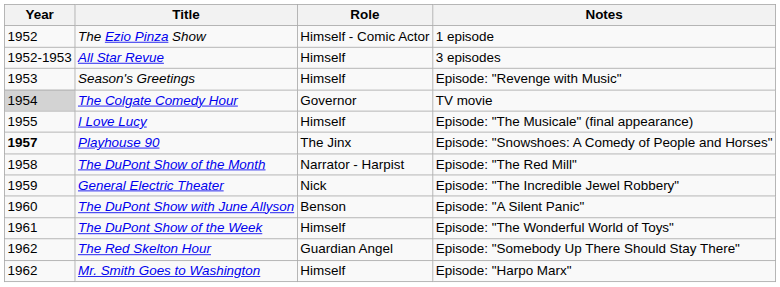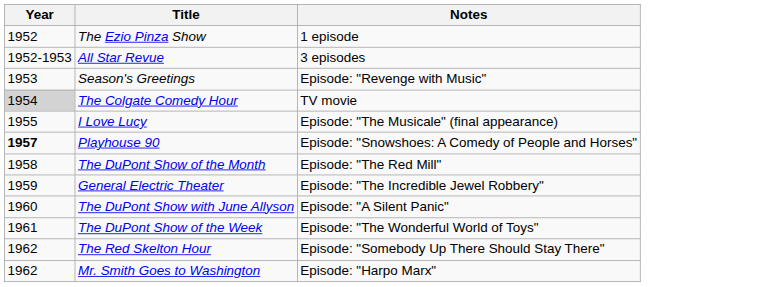 <table class="wikitable sortable">
 <tr>
 <th>Year</th>
 <th>Title</th>
-<th>Role</th>
 <th>Notes</th>
 </tr>
 <tr>
 <td>1952</td>
 <td><em>The <a href='#'>Ezio Pinza</a> Show</em></td>
-<td>Himself - Comic Actor</td>
 <td>1 episode</td>
 </tr>
 <tr>
 <td>1952-1953</td>
 <td><em><a href='#'>All Star Revue</a></em></td>
-<td>Himself</td>
 <td>3 episodes</td>
 </tr>
 <tr>
 <td>1953</td>
 <td><em>Season's Greetings</em></td>
-<td>Himself</td>
 <td>Episode: "Revenge with Music"</td>
 </tr>
 <tr>
 <td style="background: lightgrey;">1954</td>
 <td><em><a href='#'>The Colgate Comedy Hour</a></em></td>
-<td>Governor</td>
 <td>TV movie</td>
 </tr>
 <tr>
 <td>1955</td>
 <td><em><a href='#'>I Love Lucy</a></em></td>
-<td>Himself</td>
 <td>Episode: "The Musicale" (final appearance)</td>
 </tr>
 <tr>
 <td><strong>1957</strong></td>
 <td><em><a href='#'>Playhouse 90</a></em></td>
-<td>The Jinx</td>
 <td>Episode: "Snowshoes: A Comedy of People and Horses"</td>
 </tr>
 <tr>
 <td>1958</td>
 <td><em><a href='#'>The DuPont Show of the Month</a></em></td>
-<td>Narrator - Harpist</td>
 <td>Episode: "The Red Mill"</td>
 </tr>
 <tr>
 <td>1959</td>
 <td><em><a href='#'>General Electric Theater</a></em></td>
-<td>Nick</td>
 <td>Episode: "The Incredible Jewel Robbery"</td>
 </tr>
 <tr>
 <td>1960</td>
 <td><em><a href='#'>The DuPont Show with June Allyson</a></em></td>
-<td>Benson</td>
 <td>Episode: "A Silent Panic"</td>
 </tr>
 <tr>
 <td>1961</td>
 <td><em><a href='#'>The DuPont Show of the Week</a></em></td>
-<td>Himself</td>
 <td>Episode: "The Wonderful World of Toys"</td>
 </tr>
 <tr>
 <td>1962</td>
 <td><em><a href='#'>The Red Skelton Hour</a></em></td>
-<td>Guardian Angel</td>
 <td>Episode: "Somebody Up There Should Stay There"</td>
 </tr>
 <tr>
 <td>1962</td>
 <td><em><a href='#'>Mr. Smith Goes to Washington</a></em></td>
-<td>Himself</td>
 <td>Episode: "Harpo Marx"</td>
 </tr>
 </table>
